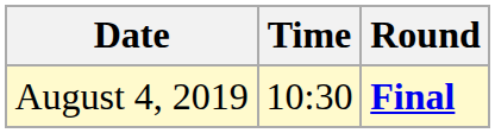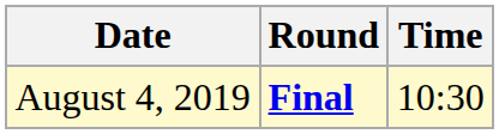 <table class="wikitable">
 <tr>
 <th>Date</th>
+<th>Round</th>
 <th>Time</th>
-<th>Round</th>
 </tr>
 <tr style=background:lemonchiffon>
 <td>August 4, 2019</td>
+<td><strong><a href='#'>Final</a></strong></td>
 <td>10:30</td>
-<td><strong><a href='#'>Final</a></strong></td>
 </tr>
 </table>
